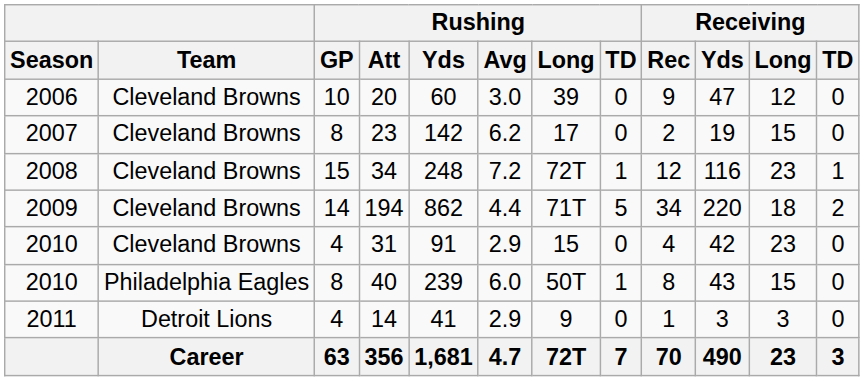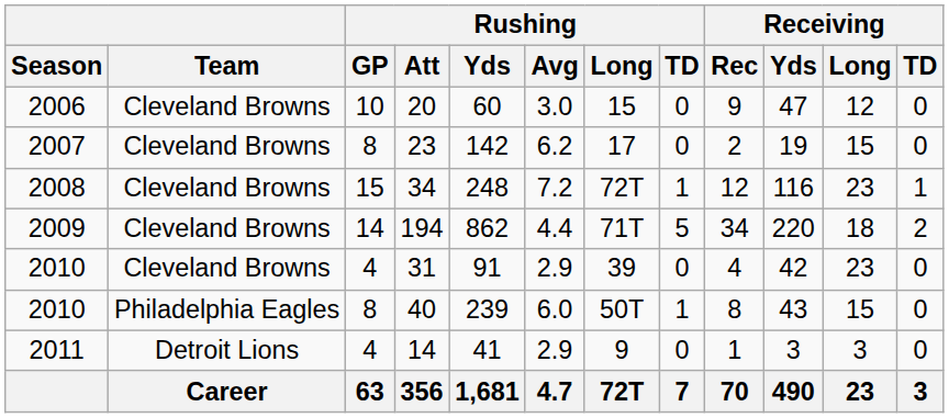 <table class="wikitable" border="1">
 <tr>
 <th colspan="2"> </th>
 <th colspan="6" align="center">Rushing</th>
 <th colspan="5" align="center">Receiving</th>
 </tr>
 <tr>
 <th>Season</th>
 <th>Team</th>
 <th>GP</th>
 <th>Att</th>
 <th>Yds</th>
 <th>Avg</th>
 <th>Long</th>
 <th>TD</th>
 <th>Rec</th>
 <th>Yds</th>
 <th>Long</th>
 <th>TD</th>
 </tr>
 <tr style="text-align:center;">
 <td>2006</td>
 <td>Cleveland Browns</td>
 <td>10</td>
 <td>20</td>
 <td>60</td>
 <td>3.0</td>
-<td>39</td>
+<td>15</td>
 <td>0</td>
 <td>9</td>
 <td>47</td>
 <td>12</td>
 <td>0</td>
 </tr>
 <tr style="text-align:center;">
 <td>2007</td>
 <td>Cleveland Browns</td>
 <td>8</td>
 <td>23</td>
 <td>142</td>
 <td>6.2</td>
 <td>17</td>
 <td>0</td>
 <td>2</td>
 <td>19</td>
 <td>15</td>
 <td>0</td>
 </tr>
 <tr style="text-align:center;">
 <td>2008</td>
 <td>Cleveland Browns</td>
 <td>15</td>
 <td>34</td>
 <td>248</td>
 <td>7.2</td>
 <td>72T</td>
 <td>1</td>
 <td>12</td>
 <td>116</td>
 <td>23</td>
 <td>1</td>
 </tr>
 <tr style="text-align:center;">
 <td>2009</td>
 <td>Cleveland Browns</td>
 <td>14</td>
 <td>194</td>
 <td>862</td>
 <td>4.4</td>
 <td>71T</td>
 <td>5</td>
 <td>34</td>
 <td>220</td>
 <td>18</td>
 <td>2</td>
 </tr>
 <tr style="text-align:center;">
 <td>2010</td>
 <td>Cleveland Browns</td>
 <td>4</td>
 <td>31</td>
 <td>91</td>
 <td>2.9</td>
-<td>15</td>
+<td>39</td>
 <td>0</td>
 <td>4</td>
 <td>42</td>
 <td>23</td>
 <td>0</td>
 </tr>
 <tr style="text-align:center;">
 <td>2010</td>
 <td>Philadelphia Eagles</td>
 <td>8</td>
 <td>40</td>
 <td>239</td>
 <td>6.0</td>
 <td>50T</td>
 <td>1</td>
 <td>8</td>
 <td>43</td>
 <td>15</td>
 <td>0</td>
 </tr>
 <tr style="text-align:center;">
 <td>2011</td>
 <td>Detroit Lions</td>
 <td>4</td>
 <td>14</td>
 <td>41</td>
 <td>2.9</td>
 <td>9</td>
 <td>0</td>
 <td>1</td>
 <td>3</td>
 <td>3</td>
 <td>0</td>
 </tr>
 <tr>
 <th></th>
 <th>Career</th>
 <th>63</th>
 <th>356</th>
 <th>1,681</th>
 <th>4.7</th>
 <th>72T</th>
 <th>7</th>
 <th>70</th>
 <th>490</th>
 <th>23</th>
 <th>3</th>
 </tr>
 </table>
